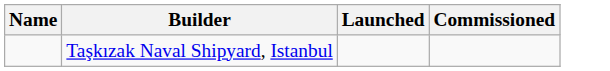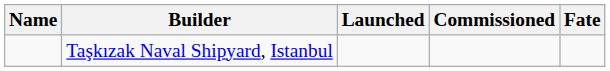 <table class="wikitable">
 <tr>
 <th>Name</th>
 <th>Builder</th>
 <th>Launched</th>
 <th>Commissioned</th>
+<th>Fate</th>
 </tr>
 <tr>
 <td></td>
 <td> <a href='#'>Taşkızak Naval Shipyard</a>, <a href='#'>Istanbul</a></td>
 <td></td>
 <td></td>
+<td></td>
 </tr>
 </table>
